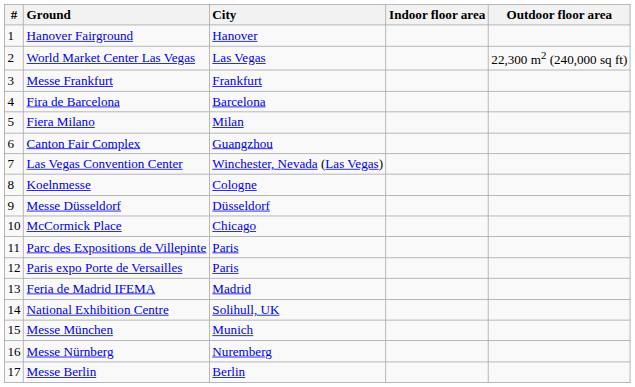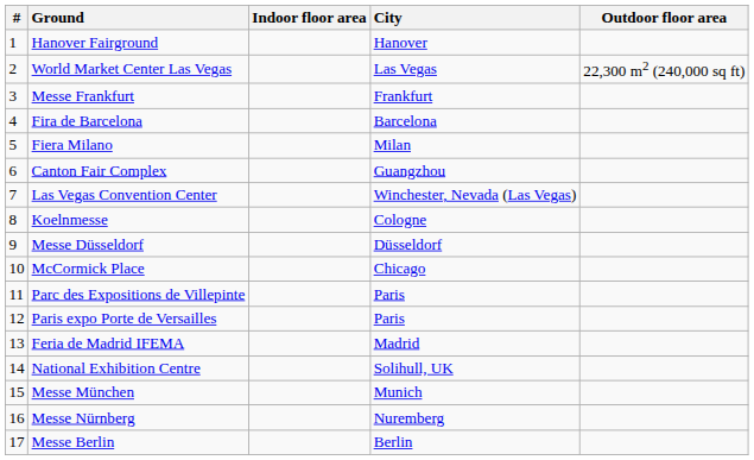 <table class="wikitable">
 <tr>
 <th>#</th>
 <th valign=bottom; style="text-align:left">Ground</th>
+<th valign=bottom>Indoor floor area</th>
 <th valign=bottom; style="text-align:left">City</th>
-<th valign=bottom>Indoor floor area</th>
 <th valign=bottom>Outdoor floor area</th>
 </tr>
 <tr>
 <td>1</td>
 <td><a href='#'>Hanover Fairground</a></td>
+<td></td>
 <td><a href='#'>Hanover</a></td>
-<td></td>
 <td></td>
 </tr>
 <tr>
 <td>2</td>
 <td><a href='#'>World Market Center Las Vegas</a></td>
+<td></td>
 <td><a href='#'>Las Vegas</a></td>
-<td></td>
 <td>22,300 m<sup>2</sup> (240,000 sq ft)</td>
 </tr>
 <tr>
 <td>3</td>
 <td><a href='#'>Messe Frankfurt</a></td>
+<td></td>
 <td><a href='#'>Frankfurt</a></td>
-<td></td>
 <td></td>
 </tr>
 <tr>
 <td>4</td>
 <td><a href='#'>Fira de Barcelona</a></td>
+<td></td>
 <td><a href='#'>Barcelona</a></td>
-<td></td>
 <td></td>
 </tr>
 <tr>
 <td>5</td>
 <td><a href='#'>Fiera Milano</a></td>
+<td></td>
 <td><a href='#'>Milan</a></td>
-<td></td>
 <td></td>
 </tr>
 <tr>
 <td>6</td>
 <td><a href='#'>Canton Fair Complex</a></td>
+<td></td>
 <td><a href='#'>Guangzhou</a></td>
-<td></td>
 <td></td>
 </tr>
 <tr>
 <td>7</td>
 <td><a href='#'>Las Vegas Convention Center</a></td>
+<td></td>
 <td><a href='#'>Winchester, Nevada</a> (<a href='#'>Las Vegas</a>)</td>
-<td></td>
 <td></td>
 </tr>
 <tr>
 <td>8</td>
 <td><a href='#'>Koelnmesse</a></td>
+<td></td>
 <td><a href='#'>Cologne</a></td>
-<td></td>
 <td></td>
 </tr>
 <tr>
 <td>9</td>
 <td><a href='#'>Messe Düsseldorf</a></td>
+<td></td>
 <td><a href='#'>Düsseldorf</a></td>
-<td></td>
 <td></td>
 </tr>
 <tr>
 <td>10</td>
 <td><a href='#'>McCormick Place</a></td>
+<td></td>
 <td><a href='#'>Chicago</a></td>
-<td></td>
 <td></td>
 </tr>
 <tr>
 <td>11</td>
 <td><a href='#'>Parc des Expositions de Villepinte</a></td>
+<td></td>
 <td><a href='#'>Paris</a></td>
-<td></td>
 <td></td>
 </tr>
 <tr>
 <td>12</td>
 <td><a href='#'>Paris expo Porte de Versailles</a></td>
+<td></td>
 <td><a href='#'>Paris</a></td>
-<td></td>
 <td></td>
 </tr>
 <tr>
 <td>13</td>
 <td><a href='#'>Feria de Madrid IFEMA</a></td>
+<td></td>
 <td><a href='#'>Madrid</a></td>
-<td></td>
 <td></td>
 </tr>
 <tr>
 <td>14</td>
 <td><a href='#'>National Exhibition Centre</a></td>
+<td></td>
 <td><a href='#'>Solihull, UK</a></td>
-<td></td>
 <td></td>
 </tr>
 <tr>
 <td>15</td>
 <td><a href='#'>Messe München</a></td>
+<td></td>
 <td><a href='#'>Munich</a></td>
-<td></td>
 <td></td>
 </tr>
 <tr>
 <td>16</td>
 <td><a href='#'>Messe Nürnberg</a></td>
+<td></td>
 <td><a href='#'>Nuremberg</a></td>
-<td></td>
 <td></td>
 </tr>
 <tr>
 <td>17</td>
 <td><a href='#'>Messe Berlin</a></td>
+<td></td>
 <td><a href='#'>Berlin</a></td>
-<td></td>
 <td></td>
 </tr>
 </table>
